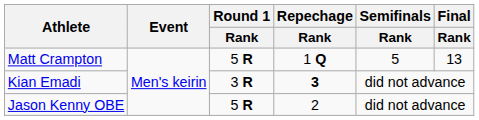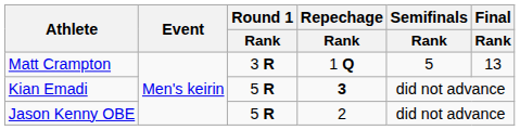 <table class="wikitable" style="font-size:90%;">
 <tr>
 <th rowspan=2>Athlete</th>
 <th rowspan=2>Event</th>
 <th>Round 1</th>
 <th>Repechage</th>
 <th>Semifinals</th>
 <th>Final</th>
 </tr>
 <tr style="font-size:95%">
 <th>Rank</th>
 <th>Rank</th>
 <th>Rank</th>
 <th>Rank</th>
 </tr>
 <tr align=center>
 <td align=left><a href='#'>Matt Crampton</a></td>
 <td style="text-align:left;" rowspan="3"><a href='#'>Men's keirin</a></td>
-<td>5 <strong>R</strong></td>
+<td>3 <strong>R</strong></td>
 <td>1 <strong>Q</strong></td>
 <td>5</td>
 <td>13</td>
 </tr>
 <tr align=center>
 <td align=left><a href='#'>Kian Emadi</a></td>
-<td>3 <strong>R</strong></td>
+<td>5 <strong>R</strong></td>
 <td><strong>3</strong></td>
 <td colspan=2>did not advance</td>
 </tr>
 <tr align=center>
 <td align=left><a href='#'>Jason Kenny OBE</a></td>
 <td>5 <strong>R</strong></td>
 <td>2</td>
 <td colspan=2>did not advance</td>
 </tr>
 </table>
